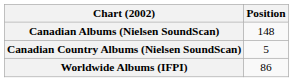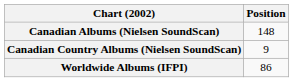 <table class="wikitable plainrowheaders">
 <tr>
 <th>Chart (2002)</th>
 <th>Position</th>
 </tr>
 <tr>
 <th scope="row">Canadian Albums (Nielsen SoundScan)</th>
 <td align="center">148</td>
 </tr>
 <tr>
 <th scope="row">Canadian Country Albums (Nielsen SoundScan)</th>
-<td align=center>5</td>
+<td align=center>9</td>
 </tr>
 <tr>
 <th scope="row">Worldwide Albums (IFPI)</th>
 <td align=center>86</td>
 </tr>
 </table>
